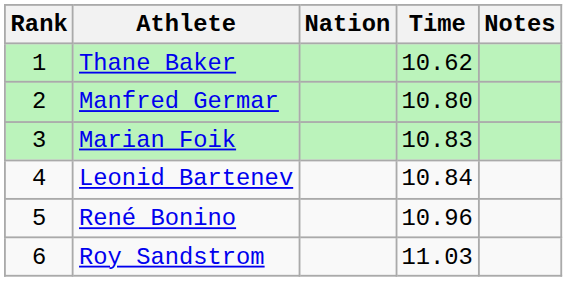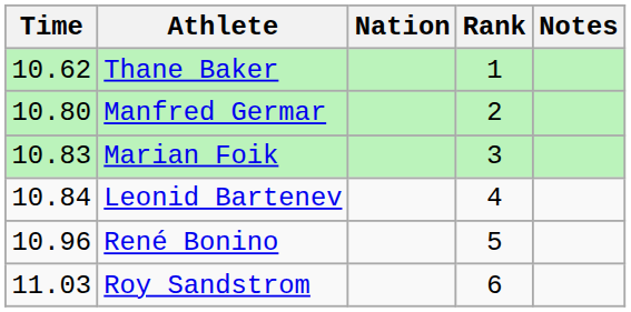 <table class="wikitable sortable" style="text-align:center">
 <tr>
-<th>Rank</th>
+<th>Time</th>
 <th>Athlete</th>
 <th>Nation</th>
-<th>Time</th>
+<th>Rank</th>
 <th>Notes</th>
 </tr>
 <tr bgcolor=bbf3bb>
-<td>1</td>
+<td>10.62</td>
 <td align=left><a href='#'>Thane Baker</a></td>
 <td align=left></td>
-<td>10.62</td>
+<td>1</td>
 <td></td>
 </tr>
 <tr bgcolor=bbf3bb>
-<td>2</td>
+<td>10.80</td>
 <td align=left><a href='#'>Manfred Germar</a></td>
 <td align=left></td>
-<td>10.80</td>
+<td>2</td>
 <td></td>
 </tr>
 <tr bgcolor=bbf3bb>
-<td>3</td>
+<td>10.83</td>
 <td align=left><a href='#'>Marian Foik</a></td>
 <td align=left></td>
-<td>10.83</td>
+<td>3</td>
 <td></td>
 </tr>
 <tr>
-<td>4</td>
+<td>10.84</td>
 <td align=left><a href='#'>Leonid Bartenev</a></td>
 <td align=left></td>
-<td>10.84</td>
+<td>4</td>
 <td></td>
 </tr>
 <tr>
-<td>5</td>
+<td>10.96</td>
 <td align=left><a href='#'>René Bonino</a></td>
 <td align=left></td>
-<td>10.96</td>
+<td>5</td>
 <td></td>
 </tr>
 <tr>
-<td>6</td>
+<td>11.03</td>
 <td align=left><a href='#'>Roy Sandstrom</a></td>
 <td align=left></td>
-<td>11.03</td>
+<td>6</td>
 <td></td>
 </tr>
 </table>
